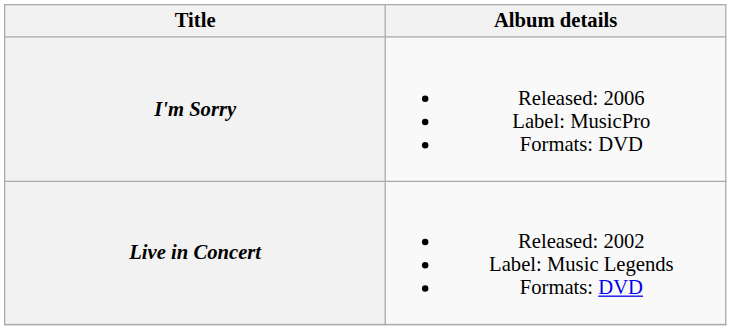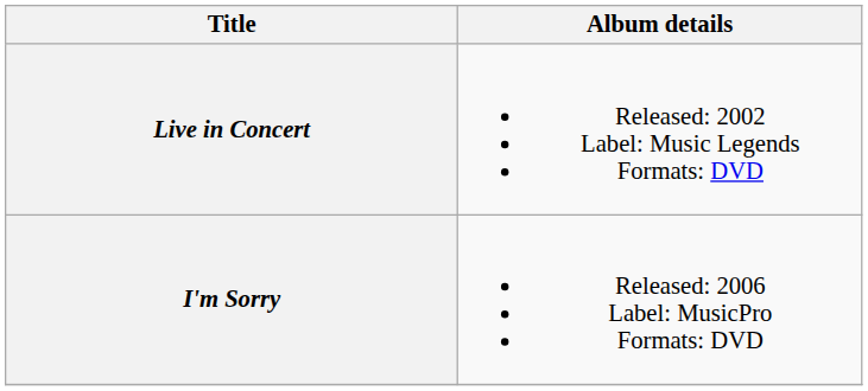 <table class="wikitable plainrowheaders" style="text-align:center;">
 <tr>
 <th scope="col" style="width:18em;">Title</th>
 <th scope="col" style="width:16em;">Album details</th>
 </tr>
 <tr>
+<th scope="row"><em>Live in Concert</em></th>
+<td><br><ul><li>Released: 2002</li><li>Label: Music Legends</li><li>Formats: <a href='#'>DVD</a></li></ul></td>
+</tr>
+<tr>
 <th scope="row"><em>I'm Sorry</em></th>
 <td><br><ul><li>Released: 2006</li><li>Label: MusicPro</li><li>Formats: DVD</li></ul></td>
 </tr>
 <tr>
-<th scope="row"><em>Live in Concert</em></th>
-<td><br><ul><li>Released: 2002</li><li>Label: Music Legends</li><li>Formats: <a href='#'>DVD</a></li></ul></td>
-</tr>
-<tr>
 </tr>
 </table>
